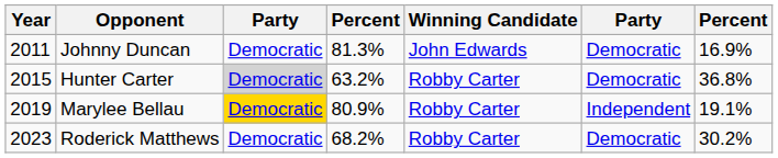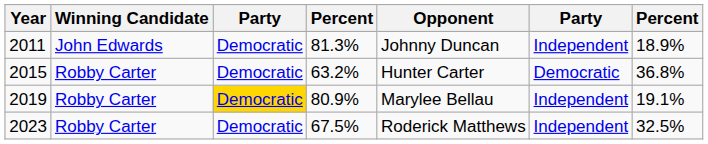 <table class="wikitable" style="margin:0.5em auto; font-size:95%;">
 <tr>
 <th>Year</th>
-<th>Opponent</th>
+<th>Winning Candidate</th>
 <th>Party</th>
 <th>Percent</th>
-<th>Winning Candidate</th>
+<th>Opponent</th>
 <th>Party</th>
 <th>Percent</th>
 </tr>
 <tr>
 <td>2011</td>
-<td>Johnny Duncan</td>
+<td><a href='#'>John Edwards</a></td>
 <td><a href='#'>Democratic</a></td>
 <td>81.3%</td>
-<td><a href='#'>John Edwards</a></td>
-<td><a href='#'>Democratic</a></td>
-<td>16.9%</td>
+<td>Johnny Duncan</td>
+<td><a href='#'>Independent</a></td>
+<td>18.9%</td>
 </tr>
 <tr>
 <td>2015</td>
+<td><a href='#'>Robby Carter</a></td>
+<td><a href='#'>Democratic</a></td>
+<td>63.2%</td>
 <td>Hunter Carter</td>
-<td style="background: lightgrey;"><a href='#'>Democratic</a></td>
-<td>63.2%</td>
-<td><a href='#'>Robby Carter</a></td>
 <td><a href='#'>Democratic</a></td>
 <td>36.8%</td>
 </tr>
 <tr>
 <td>2019</td>
-<td>Marylee Bellau</td>
+<td><a href='#'>Robby Carter</a></td>
 <td style="background: gold;"><a href='#'>Democratic</a></td>
 <td>80.9%</td>
-<td><a href='#'>Robby Carter</a></td>
+<td>Marylee Bellau</td>
 <td><a href='#'>Independent</a></td>
 <td>19.1%</td>
 </tr>
 <tr>
 <td>2023</td>
-<td>Roderick Matthews</td>
-<td><a href='#'>Democratic</a></td>
-<td>68.2%</td>
 <td><a href='#'>Robby Carter</a></td>
 <td><a href='#'>Democratic</a></td>
-<td>30.2%</td>
+<td>67.5%</td>
+<td>Roderick Matthews</td>
+<td><a href='#'>Independent</a></td>
+<td>32.5%</td>
 </tr>
 </table>
